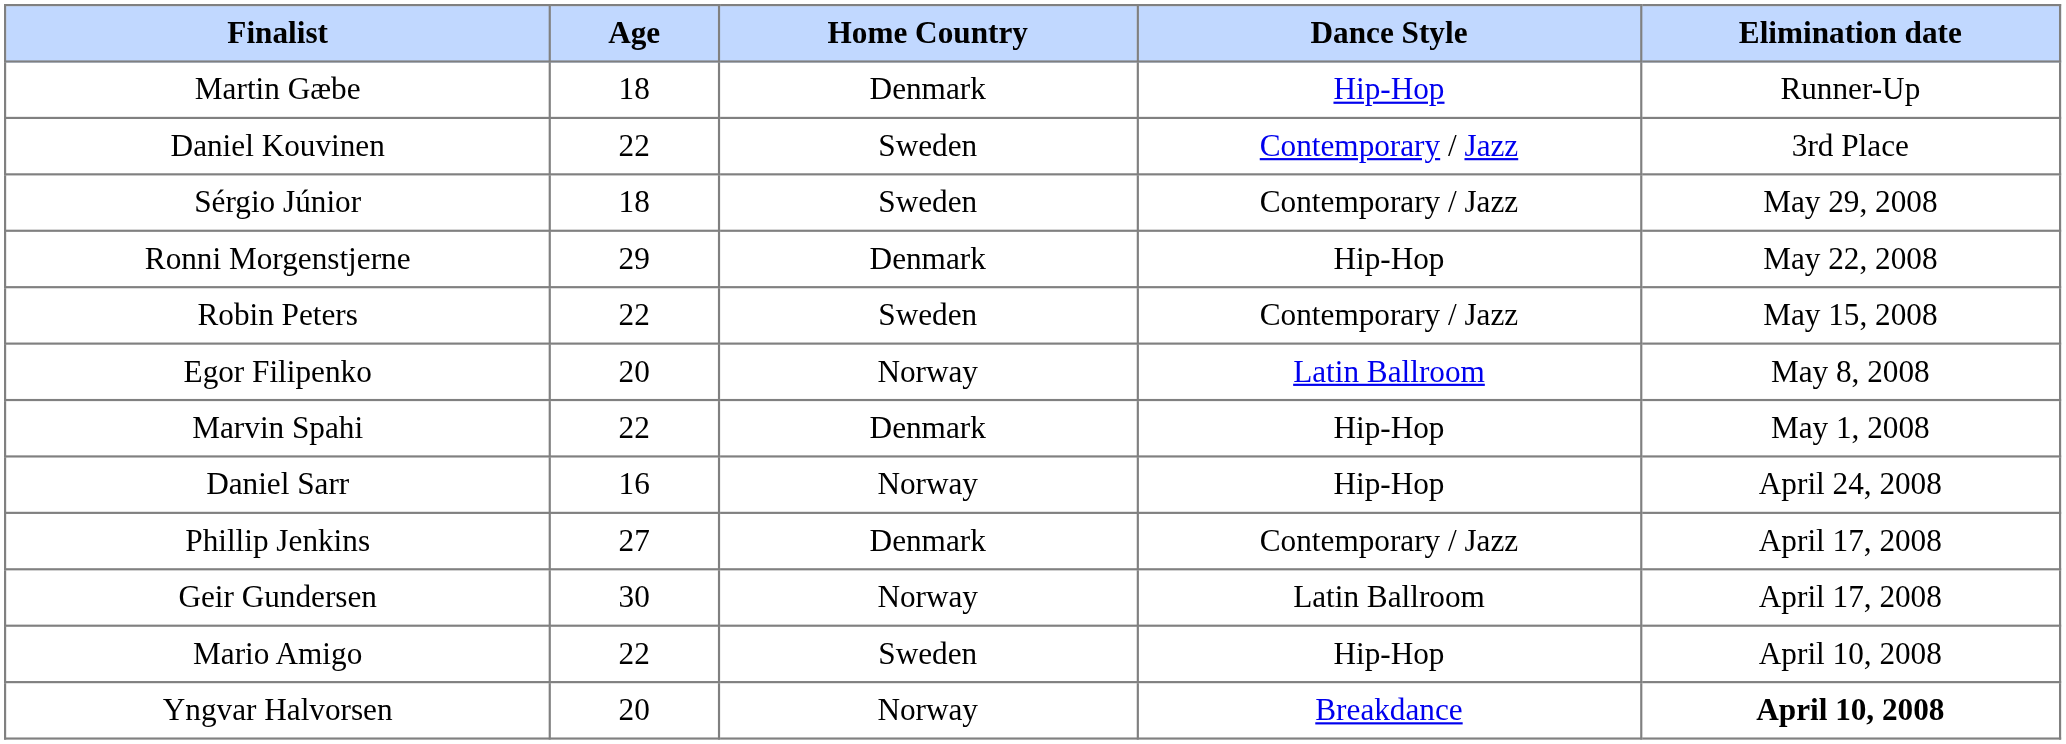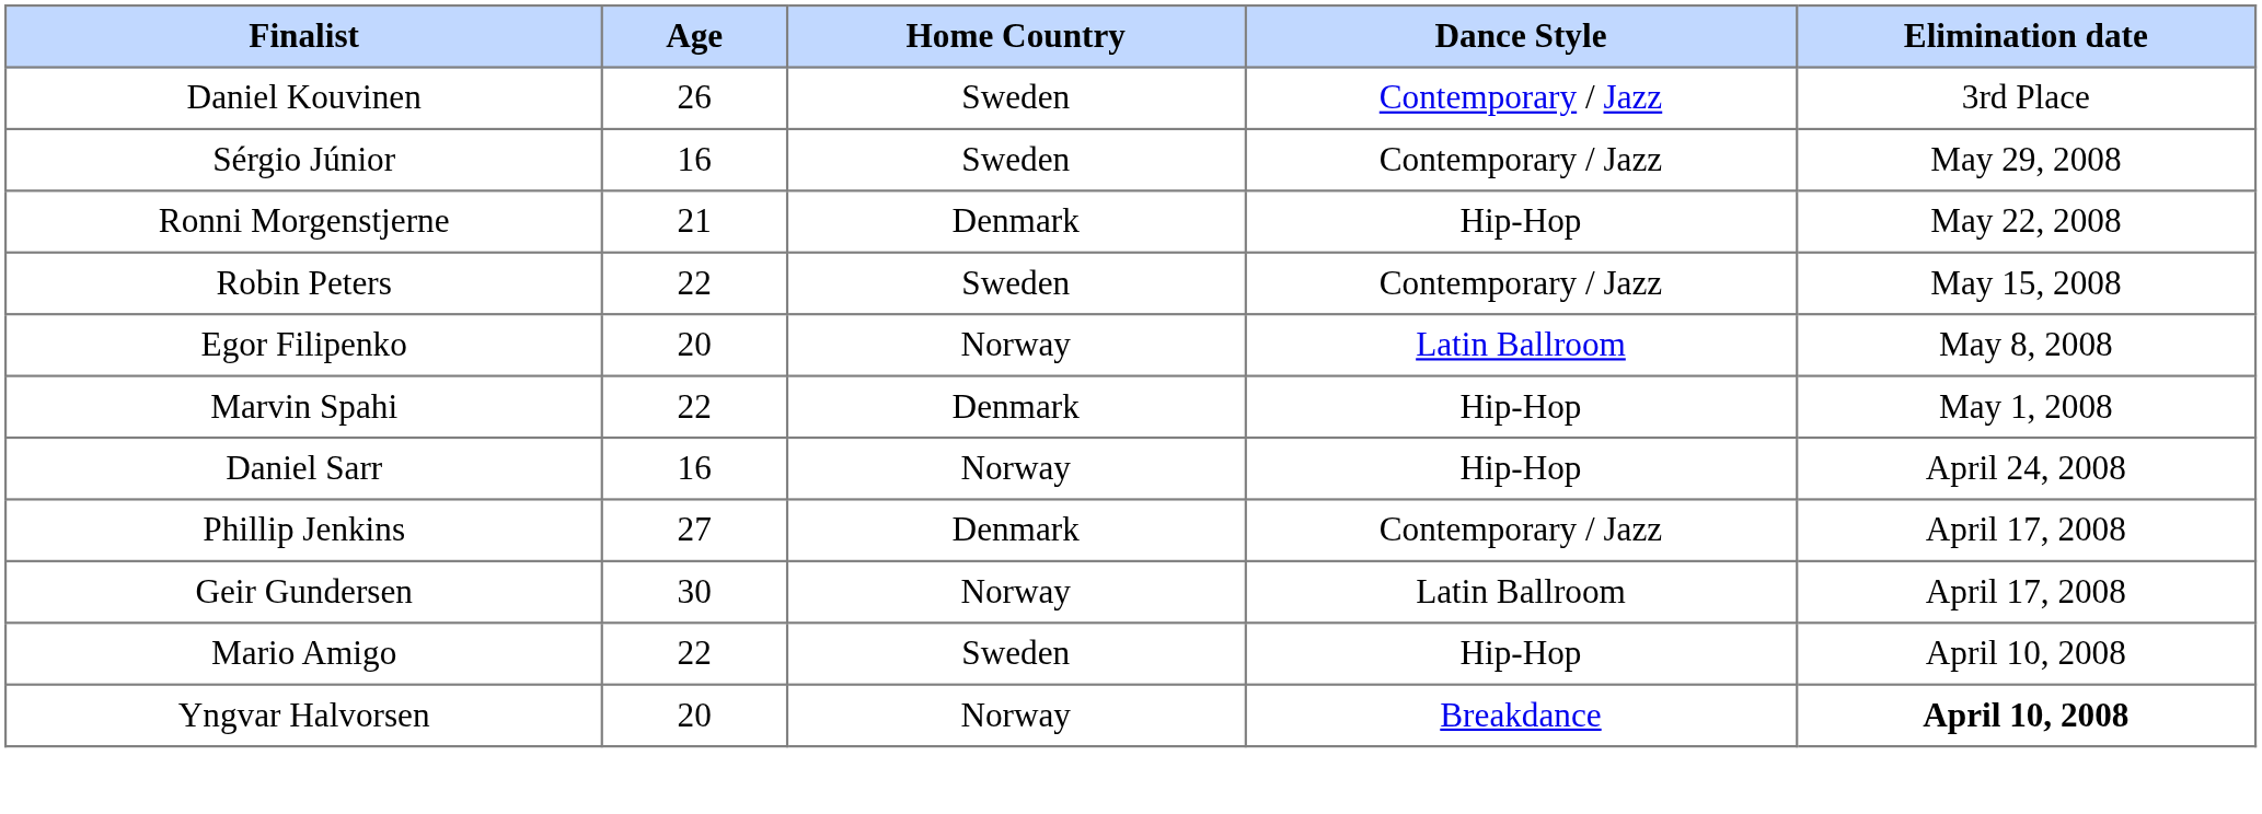 <table border="1" cellpadding="4" cellspacing="0" style="text-align:center; font-size:90%; border-collapse:collapse;" width=75%>
 <tr style="background:#C1D8FF;">
 <th width=13%>Finalist</th>
 <th width=4%; align=center>Age</th>
 <th width=10%>Home Country</th>
 <th width=12%>Dance Style</th>
 <th width=10%>Elimination date</th>
 </tr>
 <tr>
-<td>Martin Gæbe</td>
-<td>18</td>
-<td>Denmark</td>
-<td><a href='#'>Hip-Hop</a></td>
-<td>Runner-Up</td>
-</tr>
-<tr>
 <td>Daniel Kouvinen</td>
-<td>22</td>
+<td>26</td>
 <td>Sweden</td>
 <td><a href='#'>Contemporary</a> / <a href='#'>Jazz</a></td>
 <td>3rd Place</td>
 </tr>
 <tr>
 <td>Sérgio Júnior</td>
-<td>18</td>
+<td>16</td>
 <td>Sweden</td>
 <td>Contemporary / Jazz</td>
 <td>May 29, 2008</td>
 </tr>
 <tr>
 <td>Ronni Morgenstjerne</td>
-<td>29</td>
+<td>21</td>
 <td>Denmark</td>
 <td>Hip-Hop</td>
 <td>May 22, 2008</td>
 </tr>
 <tr>
 <td>Robin Peters</td>
 <td>22</td>
 <td>Sweden</td>
 <td>Contemporary / Jazz</td>
 <td>May 15, 2008</td>
 </tr>
 <tr>
 <td>Egor Filipenko</td>
 <td>20</td>
 <td>Norway</td>
 <td><a href='#'>Latin Ballroom</a></td>
 <td>May 8, 2008</td>
 </tr>
 <tr>
 <td>Marvin Spahi</td>
 <td>22</td>
 <td>Denmark</td>
 <td>Hip-Hop</td>
 <td>May 1, 2008</td>
 </tr>
 <tr>
 <td>Daniel Sarr</td>
 <td>16</td>
 <td>Norway</td>
 <td>Hip-Hop</td>
 <td>April 24, 2008</td>
 </tr>
 <tr>
 <td>Phillip Jenkins</td>
 <td>27</td>
 <td>Denmark</td>
 <td>Contemporary / Jazz</td>
 <td>April 17, 2008</td>
 </tr>
 <tr>
 <td>Geir Gundersen</td>
 <td>30</td>
 <td>Norway</td>
 <td>Latin Ballroom</td>
 <td>April 17, 2008</td>
 </tr>
 <tr>
 <td>Mario Amigo</td>
 <td>22</td>
 <td>Sweden</td>
 <td>Hip-Hop</td>
 <td>April 10, 2008</td>
 </tr>
 <tr>
 <td>Yngvar Halvorsen</td>
 <td>20</td>
 <td>Norway</td>
 <td><a href='#'>Breakdance</a></td>
 <td><strong>April 10, 2008</strong></td>
 </tr>
 </table>
